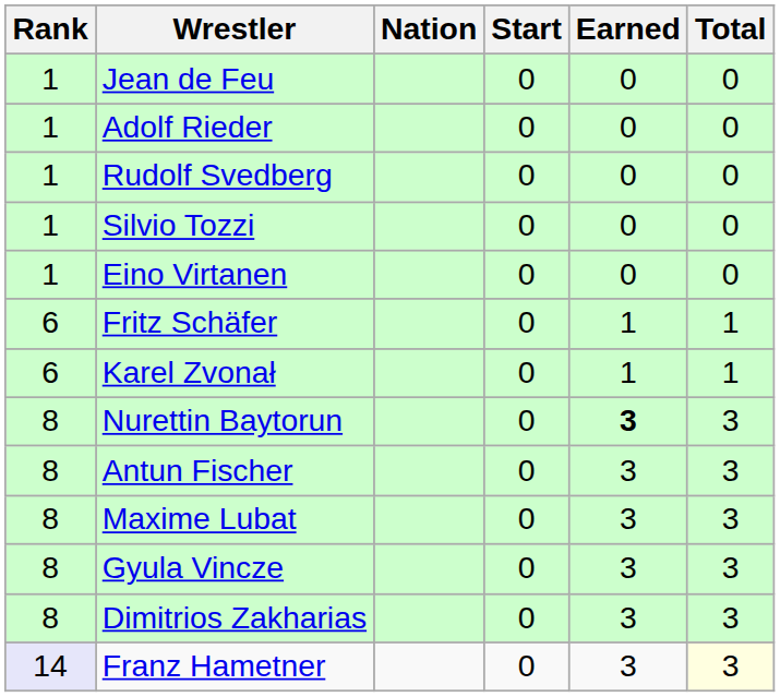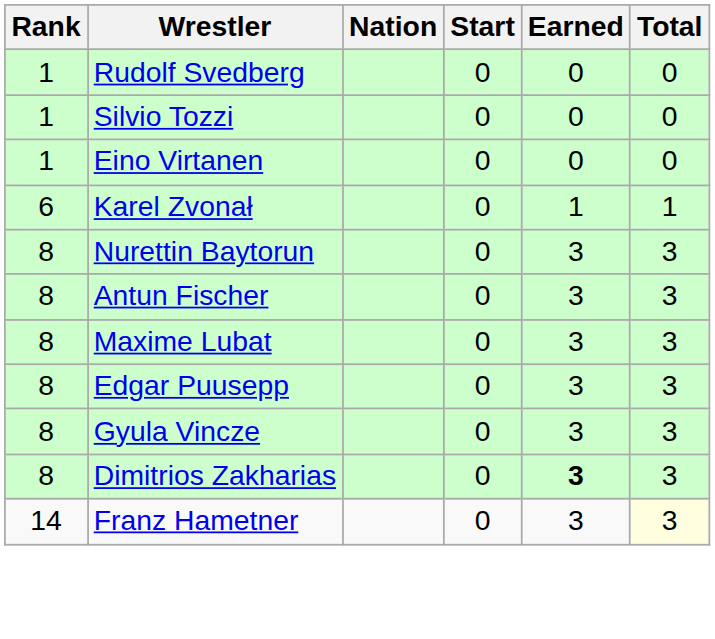 <table class="wikitable sortable" style="text-align:center;">
 <tr>
 <th>Rank</th>
 <th>Wrestler</th>
 <th>Nation</th>
 <th>Start</th>
 <th>Earned</th>
 <th>Total</th>
-</tr>
-<tr style="background:#cfc;">
-<td>1</td>
-<td align=left><a href='#'>Jean de Feu</a></td>
-<td align=left></td>
-<td>0</td>
-<td>0</td>
-<td>0</td>
-</tr>
-<tr style="background:#cfc;">
-<td>1</td>
-<td align=left><a href='#'>Adolf Rieder</a></td>
-<td align=left></td>
-<td>0</td>
-<td>0</td>
-<td>0</td>
 </tr>
 <tr style="background:#cfc;">
 <td>1</td>
 <td align=left><a href='#'>Rudolf Svedberg</a></td>
 <td align=left></td>
 <td>0</td>
 <td>0</td>
 <td>0</td>
 </tr>
 <tr style="background:#cfc;">
 <td>1</td>
 <td align=left><a href='#'>Silvio Tozzi</a></td>
 <td align=left></td>
 <td>0</td>
 <td>0</td>
 <td>0</td>
 </tr>
 <tr style="background:#cfc;">
 <td>1</td>
 <td align=left><a href='#'>Eino Virtanen</a></td>
 <td align=left></td>
 <td>0</td>
 <td>0</td>
 <td>0</td>
 </tr>
 <tr style="background:#cfc;">
 <td>6</td>
-<td align=left><a href='#'>Fritz Schäfer</a></td>
-<td align=left></td>
-<td>0</td>
-<td>1</td>
-<td>1</td>
-</tr>
-<tr style="background:#cfc;">
-<td>6</td>
 <td align=left><a href='#'>Karel Zvonał</a></td>
 <td align=left></td>
 <td>0</td>
 <td>1</td>
 <td>1</td>
 </tr>
 <tr style="background:#cfc;">
 <td>8</td>
 <td align=left><a href='#'>Nurettin Baytorun</a></td>
 <td align=left></td>
 <td>0</td>
-<td><strong>3</strong></td>
+<td>3</td>
 <td>3</td>
 </tr>
 <tr style="background:#cfc;">
 <td>8</td>
 <td align=left><a href='#'>Antun Fischer</a></td>
 <td align=left></td>
 <td>0</td>
 <td>3</td>
 <td>3</td>
 </tr>
 <tr style="background:#cfc;">
 <td>8</td>
 <td align=left><a href='#'>Maxime Lubat</a></td>
 <td align=left></td>
 <td>0</td>
 <td>3</td>
 <td>3</td>
 </tr>
 <tr style="background:#cfc;">
 <td>8</td>
+<td align=left><a href='#'>Edgar Puusepp</a></td>
+<td align=left></td>
+<td>0</td>
+<td>3</td>
+<td>3</td>
+</tr>
+<tr style="background:#cfc;">
+<td>8</td>
 <td align=left><a href='#'>Gyula Vincze</a></td>
 <td align=left></td>
 <td>0</td>
 <td>3</td>
 <td>3</td>
 </tr>
 <tr style="background:#cfc;">
 <td>8</td>
 <td align=left><a href='#'>Dimitrios Zakharias</a></td>
 <td align=left></td>
 <td>0</td>
-<td>3</td>
+<td><strong>3</strong></td>
 <td>3</td>
 </tr>
 <tr>
-<td style="background: lavender;">14</td>
+<td>14</td>
 <td align=left><a href='#'>Franz Hametner</a></td>
 <td align=left></td>
 <td>0</td>
 <td>3</td>
 <td style="background: lightyellow;">3</td>
 </tr>
 </table>
